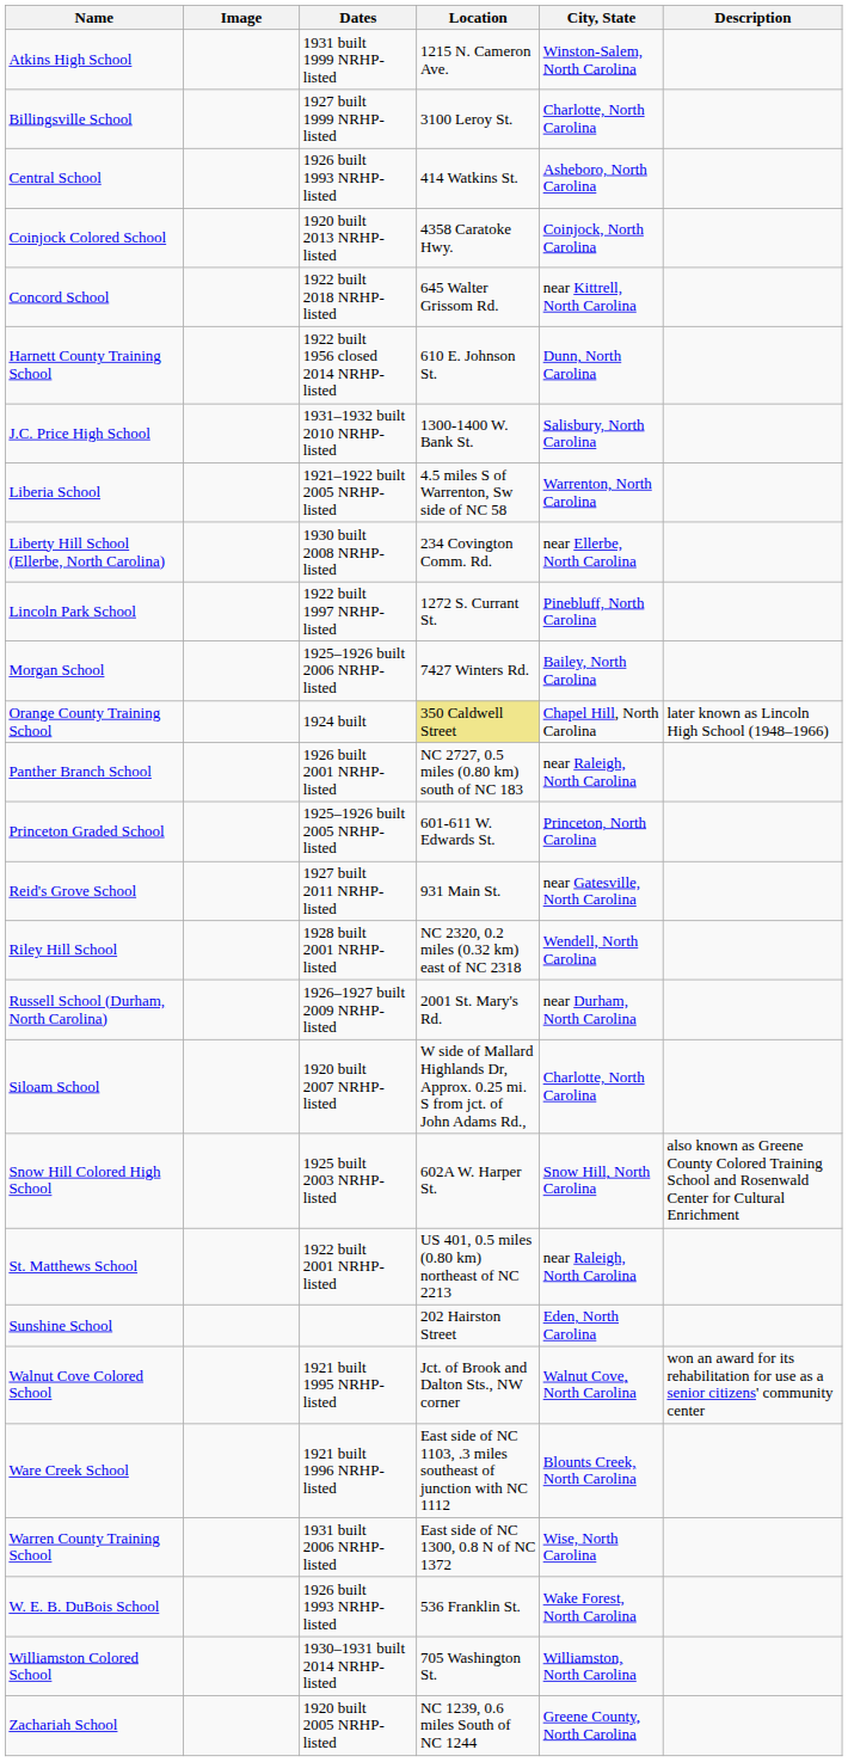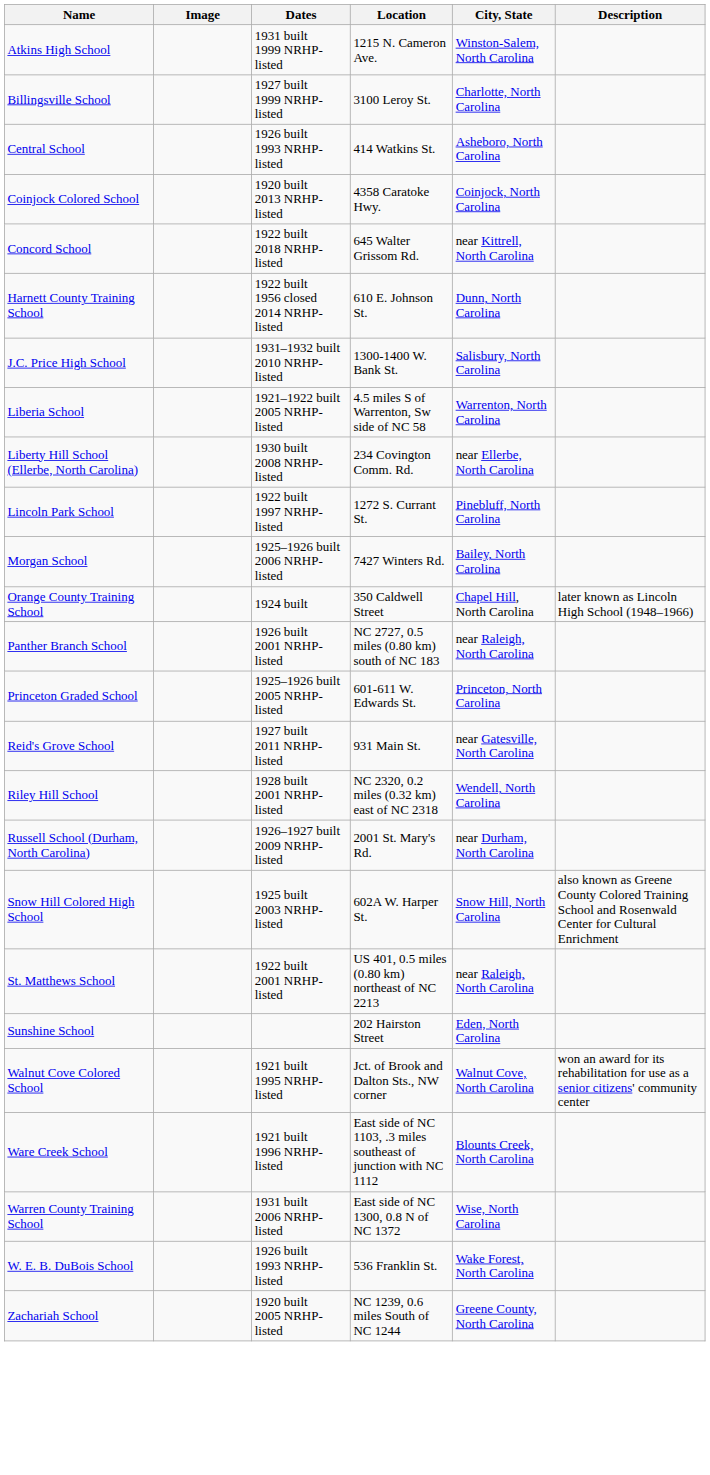 <table class="wikitable sortable" style="width:98%">
 <tr>
 <th style="width: 200px"><strong>Name</strong></th>
 <th class="unsortable" style="width: 130px"><strong>Image</strong></th>
 <th style="width: 130px"><strong>Dates</strong></th>
 <th style="width: 130px"><strong>Location</strong></th>
 <th style="width: 130px"><strong>City, State</strong></th>
 <th class="unsortable" style="width: 200px"><strong>Description</strong></th>
 </tr>
 <tr>
 <td><a href='#'>Atkins High School</a></td>
 <td></td>
 <td>1931 built<br>1999 NRHP-listed</td>
 <td>1215 N. Cameron Ave.<br><small></small></td>
 <td><a href='#'>Winston-Salem, North Carolina</a></td>
 <td></td>
 </tr>
 <tr>
 <td><a href='#'>Billingsville School</a></td>
 <td></td>
 <td>1927 built<br>1999 NRHP-listed</td>
 <td>3100 Leroy St.<br><small></small></td>
 <td><a href='#'>Charlotte, North Carolina</a></td>
 <td></td>
 </tr>
 <tr ->
 <td><a href='#'>Central School</a></td>
 <td></td>
 <td>1926 built<br>1993 NRHP-listed</td>
 <td>414 Watkins St.<br><small></small></td>
 <td><a href='#'>Asheboro, North Carolina</a></td>
 <td></td>
 </tr>
 <tr>
 <td><a href='#'>Coinjock Colored School</a></td>
 <td></td>
 <td>1920 built<br>2013 NRHP-listed</td>
 <td>4358 Caratoke Hwy.<br><small></small></td>
 <td><a href='#'>Coinjock, North Carolina</a></td>
 <td></td>
 </tr>
 <tr>
 <td><a href='#'>Concord School</a></td>
 <td></td>
 <td>1922 built<br>2018 NRHP-listed</td>
 <td>645 Walter Grissom Rd.<br><small></small></td>
 <td>near <a href='#'>Kittrell, North Carolina</a></td>
 <td></td>
 </tr>
 <tr>
 <td><a href='#'>Harnett County Training School</a></td>
 <td></td>
 <td>1922 built<br>1956 closed<br>2014 NRHP-listed</td>
 <td>610 E. Johnson St. <br><small></small></td>
 <td><a href='#'>Dunn, North Carolina</a></td>
 <td></td>
 </tr>
 <tr>
 <td><a href='#'>J.C. Price High School</a></td>
 <td></td>
 <td>1931–1932 built<br>2010 NRHP-listed</td>
 <td>1300-1400 W. Bank St.<br><small></small></td>
 <td><a href='#'>Salisbury, North Carolina</a></td>
 <td></td>
 </tr>
 <tr>
 <td><a href='#'>Liberia School</a></td>
 <td></td>
 <td>1921–1922 built<br>2005 NRHP-listed</td>
 <td>4.5 miles S of Warrenton, Sw side of NC 58<br><small></small></td>
 <td><a href='#'>Warrenton, North Carolina</a></td>
 <td></td>
 </tr>
 <tr>
 <td><a href='#'>Liberty Hill School (Ellerbe, North Carolina)</a></td>
 <td></td>
 <td>1930 built<br>2008 NRHP-listed</td>
 <td>234 Covington Comm. Rd.<br><small></small></td>
 <td>near <a href='#'>Ellerbe, North Carolina</a></td>
 <td></td>
 </tr>
 <tr>
 <td><a href='#'>Lincoln Park School</a></td>
 <td></td>
 <td>1922 built<br>1997 NRHP-listed</td>
 <td>1272 S. Currant St.<br><small></small></td>
 <td><a href='#'>Pinebluff, North Carolina</a></td>
 <td></td>
 </tr>
 <tr ->
 <td><a href='#'>Morgan School</a></td>
 <td></td>
 <td>1925–1926 built<br>2006 NRHP-listed</td>
 <td>7427 Winters Rd.<br><small></small></td>
 <td><a href='#'>Bailey, North Carolina</a></td>
 <td></td>
 </tr>
 <tr>
 <td><a href='#'>Orange County Training School</a></td>
 <td></td>
 <td>1924 built</td>
-<td style="background: khaki;">350 Caldwell Street</td>
+<td>350 Caldwell Street</td>
 <td><a href='#'>Chapel Hill</a>, North Carolina</td>
 <td>later known as Lincoln High School (1948–1966)</td>
 </tr>
 <tr>
 <td><a href='#'>Panther Branch School</a></td>
 <td></td>
 <td>1926 built<br>2001 NRHP-listed</td>
 <td>NC 2727, 0.5 miles (0.80 km) south of NC 183<br><small></small></td>
 <td>near <a href='#'>Raleigh, North Carolina</a></td>
 <td></td>
 </tr>
 <tr>
 <td><a href='#'>Princeton Graded School</a></td>
 <td></td>
 <td>1925–1926 built<br>2005 NRHP-listed</td>
 <td>601-611 W. Edwards St.<br><small></small></td>
 <td><a href='#'>Princeton, North Carolina</a></td>
 <td></td>
 </tr>
 <tr>
 <td><a href='#'>Reid's Grove School</a></td>
 <td></td>
 <td>1927 built<br>2011 NRHP-listed</td>
 <td>931 Main St.<br><small></small></td>
 <td>near <a href='#'>Gatesville, North Carolina</a></td>
 <td></td>
 </tr>
 <tr>
 <td><a href='#'>Riley Hill School</a></td>
 <td></td>
 <td>1928 built<br>2001 NRHP-listed</td>
 <td>NC 2320, 0.2 miles (0.32 km) east of NC 2318<br><small></small></td>
 <td><a href='#'>Wendell, North Carolina</a></td>
 <td></td>
 </tr>
 <tr>
 <td><a href='#'>Russell School (Durham, North Carolina)</a></td>
 <td></td>
 <td>1926–1927 built<br>2009 NRHP-listed</td>
 <td>2001 St. Mary's Rd.<br><small></small></td>
 <td>near <a href='#'>Durham, North Carolina</a></td>
-<td></td>
-</tr>
-<tr>
-<td><a href='#'>Siloam School</a></td>
-<td></td>
-<td>1920 built<br>2007 NRHP-listed</td>
-<td>W side of Mallard Highlands Dr, Approx. 0.25 mi. S from jct. of John Adams Rd.,<br><small></small></td>
-<td><a href='#'>Charlotte, North Carolina</a></td>
 <td></td>
 </tr>
 <tr>
 <td><a href='#'>Snow Hill Colored High School</a></td>
 <td></td>
 <td>1925 built<br>2003 NRHP-listed</td>
 <td>602A W. Harper St.<br><small></small></td>
 <td><a href='#'>Snow Hill, North Carolina</a></td>
 <td>also known as Greene County Colored Training School and Rosenwald Center for Cultural Enrichment</td>
 </tr>
 <tr>
 <td><a href='#'>St. Matthews School</a></td>
 <td></td>
 <td>1922 built<br>2001 NRHP-listed</td>
 <td>US 401, 0.5 miles (0.80 km) northeast of NC 2213<br><small></small></td>
 <td>near <a href='#'>Raleigh, North Carolina</a></td>
 <td></td>
 </tr>
 <tr>
 <td><a href='#'>Sunshine School</a></td>
 <td></td>
 <td></td>
 <td>202 Hairston Street</td>
 <td><a href='#'>Eden, North Carolina</a></td>
 <td></td>
 </tr>
 <tr>
 <td><a href='#'>Walnut Cove Colored School</a></td>
 <td></td>
 <td>1921 built<br>1995 NRHP-listed</td>
 <td>Jct. of Brook and Dalton Sts., NW corner<br><small></small></td>
 <td><a href='#'>Walnut Cove, North Carolina</a></td>
 <td>won an award for its rehabilitation for use as a <a href='#'>senior citizens</a>' community center</td>
 </tr>
 <tr>
 <td><a href='#'>Ware Creek School</a></td>
 <td></td>
 <td>1921 built<br>1996 NRHP-listed</td>
 <td>East side of NC 1103, .3 miles southeast of junction with NC 1112<br><small></small></td>
 <td><a href='#'>Blounts Creek, North Carolina</a></td>
 <td></td>
 </tr>
 <tr>
 <td><a href='#'>Warren County Training School</a></td>
 <td></td>
 <td>1931 built<br>2006 NRHP-listed</td>
 <td>East side of NC 1300, 0.8 N of NC 1372<br><small></small></td>
 <td><a href='#'>Wise, North Carolina</a></td>
 <td></td>
 </tr>
 <tr>
 <td><a href='#'>W. E. B. DuBois School</a></td>
 <td></td>
 <td>1926 built<br>1993 NRHP-listed</td>
 <td>536 Franklin St.<br><small></small></td>
 <td><a href='#'>Wake Forest, North Carolina</a></td>
 <td></td>
 </tr>
 <tr>
-<td><a href='#'>Williamston Colored School</a></td>
-<td></td>
-<td>1930–1931 built<br>2014 NRHP-listed</td>
-<td>705 Washington St.<br><small></small></td>
-<td><a href='#'>Williamston, North Carolina</a></td>
-<td></td>
-</tr>
-<tr>
 <td><a href='#'>Zachariah School</a></td>
 <td></td>
 <td>1920 built<br>2005 NRHP-listed</td>
 <td>NC 1239, 0.6 miles South of NC 1244<br><small></small></td>
 <td><a href='#'>Greene County, North Carolina</a></td>
 <td></td>
 </tr>
 </table>
